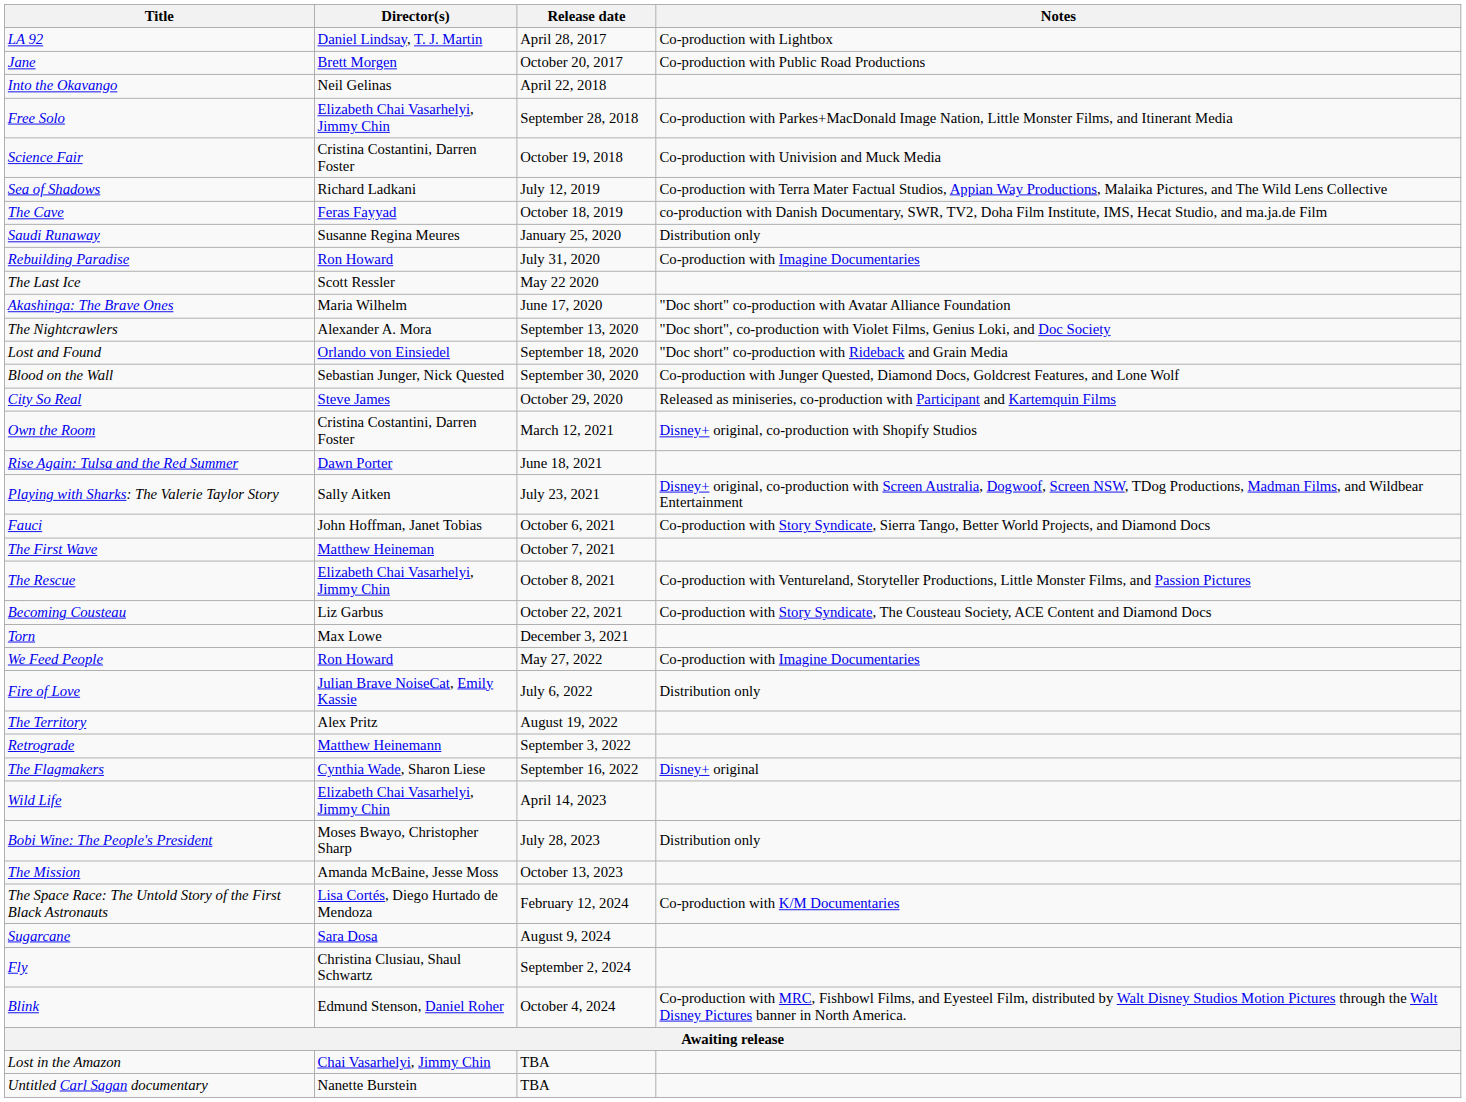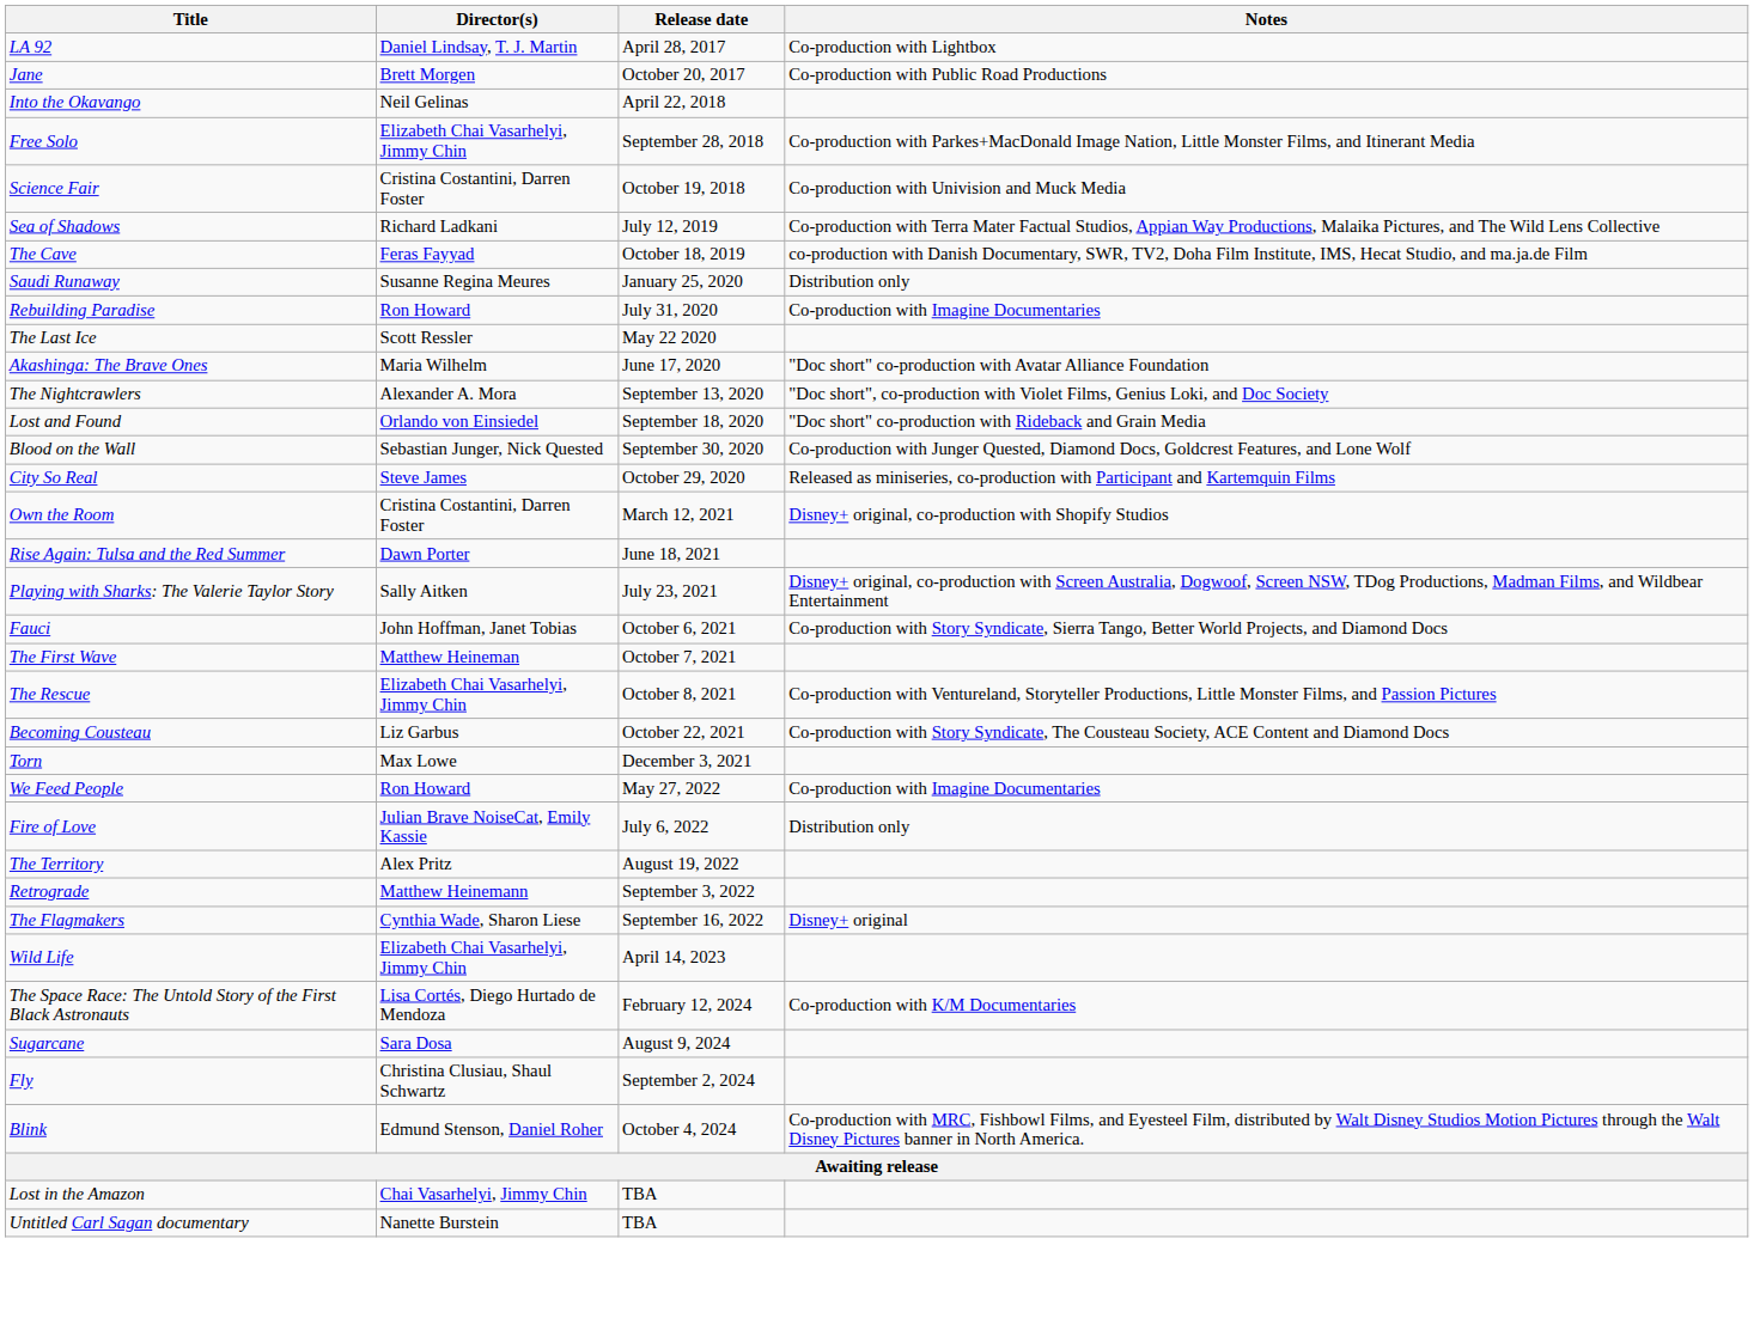 <table class="wikitable sortable" style="width:100%;">
 <tr>
 <th>Title</th>
 <th>Director(s)</th>
 <th style="width:9em;">Release date</th>
 <th>Notes</th>
 </tr>
 <tr>
 <td><em><a href='#'>LA 92</a></em></td>
 <td><a href='#'>Daniel Lindsay</a>, <a href='#'>T. J. Martin</a></td>
 <td>April 28, 2017</td>
 <td>Co-production with Lightbox</td>
 </tr>
 <tr>
 <td><em><a href='#'>Jane</a></em></td>
 <td><a href='#'>Brett Morgen</a></td>
 <td>October 20, 2017</td>
 <td>Co-production with Public Road Productions</td>
 </tr>
 <tr>
 <td><em><a href='#'>Into the Okavango</a></em></td>
 <td>Neil Gelinas</td>
 <td>April 22, 2018</td>
 <td></td>
 </tr>
 <tr>
 <td><em><a href='#'>Free Solo</a></em></td>
 <td><a href='#'>Elizabeth Chai Vasarhelyi</a>, <a href='#'>Jimmy Chin</a></td>
 <td>September 28, 2018</td>
 <td>Co-production with Parkes+MacDonald Image Nation, Little Monster Films, and Itinerant Media</td>
 </tr>
 <tr>
 <td><em><a href='#'>Science Fair</a></em></td>
 <td>Cristina Costantini, Darren Foster</td>
 <td>October 19, 2018</td>
 <td>Co-production with Univision and Muck Media</td>
 </tr>
 <tr>
 <td><em><a href='#'>Sea of Shadows</a></em></td>
 <td>Richard Ladkani</td>
 <td>July 12, 2019</td>
 <td>Co-production with Terra Mater Factual Studios, <a href='#'>Appian Way Productions</a>, Malaika Pictures, and The Wild Lens Collective</td>
 </tr>
 <tr>
 <td><em><a href='#'>The Cave</a></em></td>
 <td><a href='#'>Feras Fayyad</a></td>
 <td>October 18, 2019</td>
 <td>co-production with Danish Documentary, SWR, TV2, Doha Film Institute, IMS, Hecat Studio, and ma.ja.de Film</td>
 </tr>
 <tr>
 <td><em><a href='#'>Saudi Runaway</a></em></td>
 <td>Susanne Regina Meures</td>
 <td>January 25, 2020</td>
 <td>Distribution only<em></em></td>
 </tr>
 <tr>
 <td><em><a href='#'>Rebuilding Paradise</a></em></td>
 <td><a href='#'>Ron Howard</a></td>
 <td>July 31, 2020</td>
 <td>Co-production with <a href='#'>Imagine Documentaries</a></td>
 </tr>
 <tr>
 <td><em>The Last Ice</em></td>
 <td>Scott Ressler</td>
 <td>May 22 2020</td>
 <td></td>
 </tr>
 <tr>
 <td><em><a href='#'>Akashinga: The Brave Ones</a></em></td>
 <td>Maria Wilhelm</td>
 <td>June 17, 2020</td>
 <td>"Doc short" co-production with Avatar Alliance Foundation</td>
 </tr>
 <tr>
 <td><em>The Nightcrawlers</em></td>
 <td>Alexander A. Mora</td>
 <td>September 13, 2020</td>
 <td>"Doc short", co-production with Violet Films, Genius Loki, and <a href='#'>Doc Society</a></td>
 </tr>
 <tr>
 <td><em>Lost and Found</em></td>
 <td><a href='#'>Orlando von Einsiedel</a></td>
 <td>September 18, 2020</td>
 <td>"Doc short" co-production with <a href='#'>Rideback</a> and Grain Media</td>
 </tr>
 <tr>
 <td><em>Blood on the Wall</em></td>
 <td>Sebastian Junger, Nick Quested</td>
 <td>September 30, 2020</td>
 <td>Co-production with Junger Quested, Diamond Docs, Goldcrest Features, and Lone Wolf</td>
 </tr>
 <tr>
 <td><em><a href='#'>City So Real</a></em></td>
 <td><a href='#'>Steve James</a></td>
 <td>October 29, 2020</td>
 <td>Released as miniseries, co-production with <a href='#'>Participant</a> and <a href='#'>Kartemquin Films</a></td>
 </tr>
 <tr>
 <td><em><a href='#'>Own the Room</a></em></td>
 <td>Cristina Costantini, Darren Foster</td>
 <td>March 12, 2021</td>
 <td><a href='#'>Disney+</a> original, co-production with Shopify Studios</td>
 </tr>
 <tr>
 <td><em><a href='#'>Rise Again: Tulsa and the Red Summer</a></em></td>
 <td><a href='#'>Dawn Porter</a></td>
 <td>June 18, 2021</td>
 <td></td>
 </tr>
 <tr>
 <td><em><a href='#'>Playing with Sharks</a>: The Valerie Taylor Story</em></td>
 <td>Sally Aitken</td>
 <td>July 23, 2021</td>
 <td><a href='#'>Disney+</a> original, co-production with <a href='#'>Screen Australia</a>, <a href='#'>Dogwoof</a>, <a href='#'>Screen NSW</a>, TDog Productions, <a href='#'>Madman Films</a>, and Wildbear Entertainment</td>
 </tr>
 <tr>
 <td><em><a href='#'>Fauci</a></em></td>
 <td>John Hoffman, Janet Tobias</td>
 <td>October 6, 2021</td>
 <td>Co-production with <a href='#'>Story Syndicate</a>, Sierra Tango, Better World Projects, and Diamond Docs</td>
 </tr>
 <tr>
 <td><em><a href='#'>The First Wave</a></em></td>
 <td><a href='#'>Matthew Heineman</a></td>
 <td>October 7, 2021</td>
 <td></td>
 </tr>
 <tr>
 <td><em><a href='#'>The Rescue</a></em></td>
 <td><a href='#'>Elizabeth Chai Vasarhelyi</a>, <a href='#'>Jimmy Chin</a></td>
 <td>October 8, 2021</td>
 <td>Co-production with Ventureland, Storyteller Productions, Little Monster Films, and <a href='#'>Passion Pictures</a></td>
 </tr>
 <tr>
 <td><em><a href='#'>Becoming Cousteau</a></em></td>
 <td>Liz Garbus</td>
 <td>October 22, 2021</td>
 <td>Co-production with <a href='#'>Story Syndicate</a>, The Cousteau Society, ACE Content and Diamond Docs</td>
 </tr>
 <tr>
 <td><em><a href='#'>Torn</a></em></td>
 <td>Max Lowe</td>
 <td>December 3, 2021</td>
 <td></td>
 </tr>
 <tr>
 <td><em><a href='#'>We Feed People</a></em></td>
 <td><a href='#'>Ron Howard</a></td>
 <td>May 27, 2022</td>
 <td>Co-production with <a href='#'>Imagine Documentaries</a></td>
 </tr>
 <tr>
 <td><em><a href='#'>Fire of Love</a></em></td>
 <td><a href='#'>Julian Brave NoiseCat</a>, <a href='#'>Emily Kassie</a></td>
 <td>July 6, 2022</td>
 <td>Distribution only</td>
 </tr>
 <tr>
 <td><em><a href='#'>The Territory</a></em></td>
 <td>Alex Pritz</td>
 <td>August 19, 2022</td>
 <td></td>
 </tr>
 <tr>
 <td><em><a href='#'>Retrograde</a></em></td>
 <td><a href='#'>Matthew Heinemann</a></td>
 <td>September 3, 2022</td>
 <td></td>
 </tr>
 <tr>
 <td><em><a href='#'>The Flagmakers</a></em></td>
 <td><a href='#'>Cynthia Wade</a>, Sharon Liese</td>
 <td>September 16, 2022</td>
 <td><a href='#'>Disney+</a> original</td>
 </tr>
 <tr>
 <td><em><a href='#'>Wild Life</a></em></td>
 <td><a href='#'>Elizabeth Chai Vasarhelyi</a>, <a href='#'>Jimmy Chin</a></td>
 <td>April 14, 2023</td>
 <td></td>
 </tr>
 <tr>
-<td><em><a href='#'>Bobi Wine: The People's President</a></em></td>
-<td>Moses Bwayo, Christopher Sharp</td>
-<td>July 28, 2023</td>
-<td>Distribution only</td>
-</tr>
-<tr>
-<td><em><a href='#'>The Mission</a></em></td>
-<td>Amanda McBaine, Jesse Moss</td>
-<td>October 13, 2023</td>
-<td></td>
-</tr>
-<tr>
 <td><em>The Space Race: The Untold Story of the First Black Astronauts</em></td>
 <td><a href='#'>Lisa Cortés</a>, Diego Hurtado de Mendoza</td>
 <td>February 12, 2024</td>
 <td>Co-production with <a href='#'>K/M Documentaries</a></td>
 </tr>
 <tr>
 <td><em><a href='#'>Sugarcane</a></em></td>
 <td><a href='#'>Sara Dosa</a></td>
 <td>August 9, 2024</td>
 <td></td>
 </tr>
 <tr>
 <td><em><a href='#'>Fly</a></em></td>
 <td>Christina Clusiau, Shaul Schwartz</td>
 <td>September 2, 2024</td>
 <td></td>
 </tr>
 <tr>
 <td><em><a href='#'>Blink</a></em></td>
 <td>Edmund Stenson, <a href='#'>Daniel Roher</a></td>
 <td>October 4, 2024</td>
 <td>Co-production with <a href='#'>MRC</a>, Fishbowl Films, and Eyesteel Film, distributed by <a href='#'>Walt Disney Studios Motion Pictures</a> through the <a href='#'>Walt Disney Pictures</a> banner in North America.</td>
 </tr>
 <tr>
 <th colspan="4">Awaiting release</th>
 </tr>
 <tr>
 <td><em>Lost in the Amazon</em></td>
 <td><a href='#'>Chai Vasarhelyi</a>, <a href='#'>Jimmy Chin</a></td>
 <td>TBA</td>
 <td></td>
 </tr>
 <tr>
 <td><em>Untitled <a href='#'>Carl Sagan</a> documentary</em></td>
 <td>Nanette Burstein</td>
 <td>TBA</td>
 <td></td>
 </tr>
 </table>
